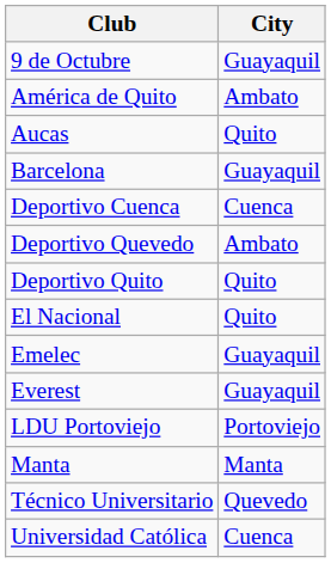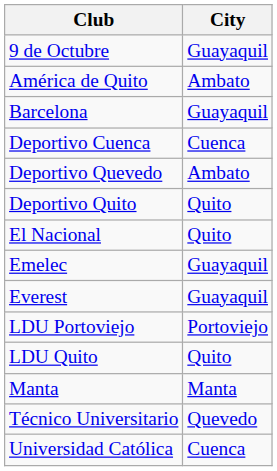 <table class="wikitable sortable">
 <tr>
 <th>Club</th>
 <th>City</th>
 </tr>
 <tr>
 <td><a href='#'>9 de Octubre</a></td>
 <td><a href='#'>Guayaquil</a></td>
 </tr>
 <tr>
 <td><a href='#'>América de Quito</a></td>
 <td><a href='#'>Ambato</a></td>
-</tr>
-<tr>
-<td><a href='#'>Aucas</a></td>
-<td><a href='#'>Quito</a></td>
 </tr>
 <tr>
 <td><a href='#'>Barcelona</a></td>
 <td><a href='#'>Guayaquil</a></td>
 </tr>
 <tr>
 <td><a href='#'>Deportivo Cuenca</a></td>
 <td><a href='#'>Cuenca</a></td>
 </tr>
 <tr>
 <td><a href='#'>Deportivo Quevedo</a></td>
 <td><a href='#'>Ambato</a></td>
 </tr>
 <tr>
 <td><a href='#'>Deportivo Quito</a></td>
 <td><a href='#'>Quito</a></td>
 </tr>
 <tr>
 <td><a href='#'>El Nacional</a></td>
 <td><a href='#'>Quito</a></td>
 </tr>
 <tr>
 <td><a href='#'>Emelec</a></td>
 <td><a href='#'>Guayaquil</a></td>
 </tr>
 <tr>
 <td><a href='#'>Everest</a></td>
 <td><a href='#'>Guayaquil</a></td>
 </tr>
 <tr>
 <td><a href='#'>LDU Portoviejo</a></td>
 <td><a href='#'>Portoviejo</a></td>
 </tr>
 <tr>
+<td><a href='#'>LDU Quito</a></td>
+<td><a href='#'>Quito</a></td>
+</tr>
+<tr>
 <td><a href='#'>Manta</a></td>
 <td><a href='#'>Manta</a></td>
 </tr>
 <tr>
 <td><a href='#'>Técnico Universitario</a></td>
 <td><a href='#'>Quevedo</a></td>
 </tr>
 <tr>
 <td><a href='#'>Universidad Católica</a></td>
 <td><a href='#'>Cuenca</a></td>
 </tr>
 </table>
